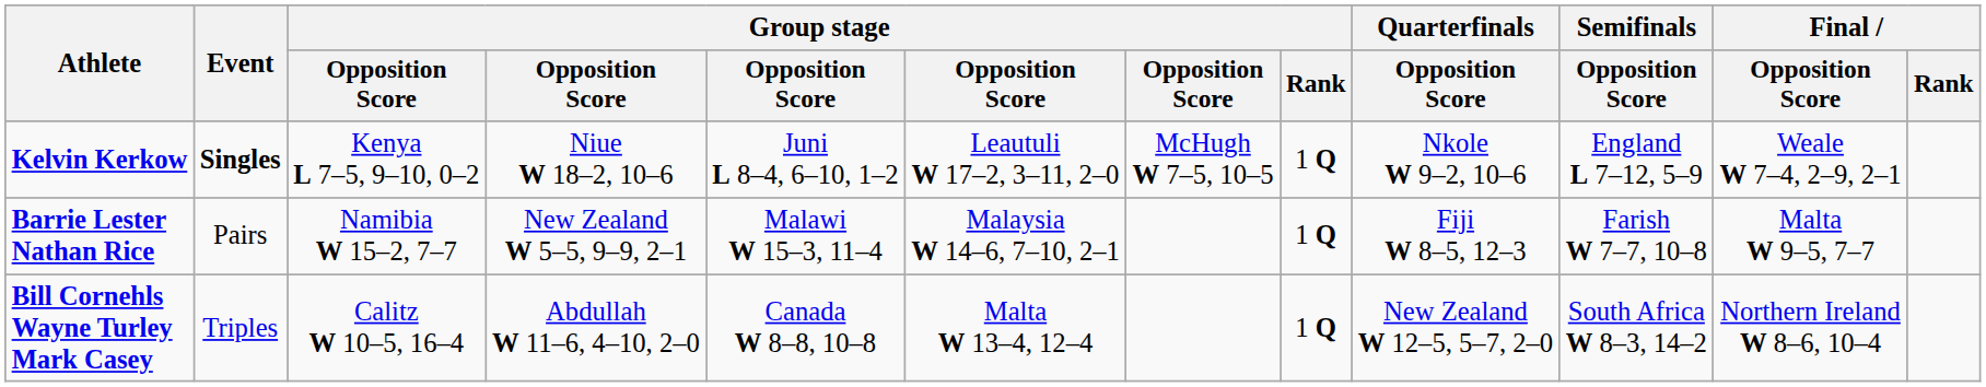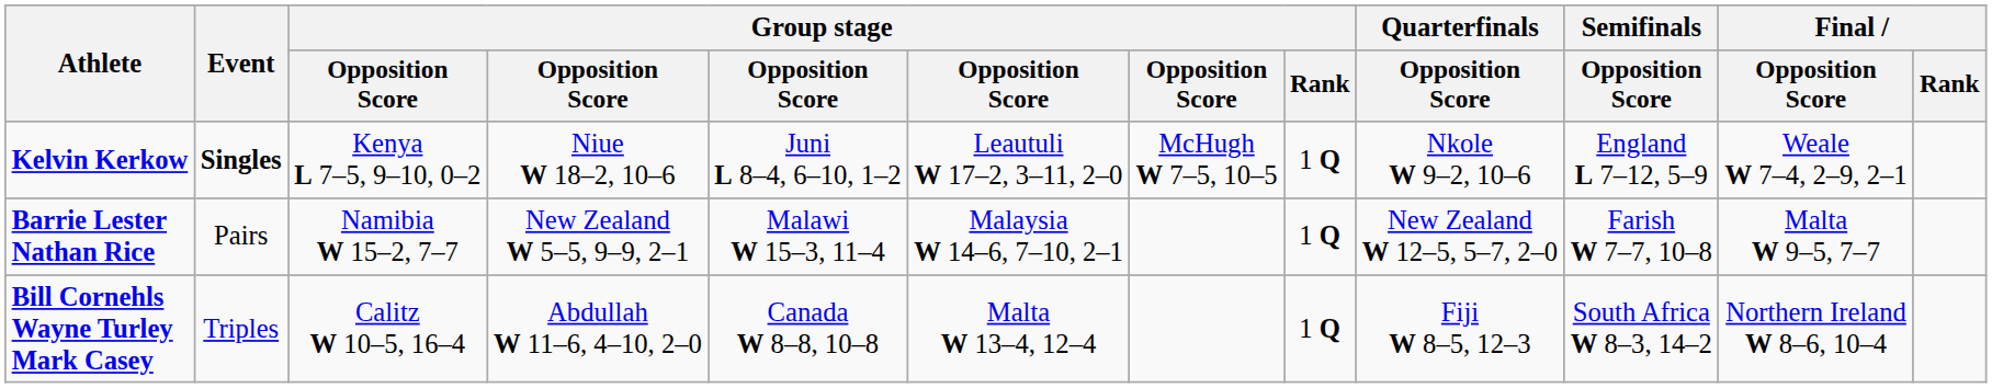 <table class=wikitable style="font-size:90%;text-align:center">
 <tr>
 <th rowspan="2">Athlete</th>
 <th rowspan="2">Event</th>
 <th colspan=6>Group stage</th>
 <th>Quarterfinals</th>
 <th>Semifinals</th>
 <th colspan=2>Final / </th>
 </tr>
 <tr style="font-size:95%">
 <th>Opposition<br>Score</th>
 <th>Opposition<br>Score</th>
 <th>Opposition<br>Score</th>
 <th>Opposition<br>Score</th>
 <th>Opposition<br>Score</th>
 <th>Rank</th>
 <th>Opposition<br>Score</th>
 <th>Opposition<br>Score</th>
 <th>Opposition<br>Score</th>
 <th>Rank</th>
 </tr>
 <tr>
 <td align=left><strong><a href='#'>Kelvin Kerkow</a></strong></td>
 <td><strong>Singles</strong></td>
 <td> <a href='#'>Kenya</a><br><strong>L</strong> 7–5, 9–10, 0–2</td>
 <td> <a href='#'>Niue</a><br><strong>W</strong> 18–2, 10–6</td>
 <td> <a href='#'>Juni</a> <br> <strong>L</strong> 8–4, 6–10, 1–2</td>
 <td> <a href='#'>Leautuli</a> <br> <strong>W</strong> 17–2, 3–11, 2–0</td>
 <td> <a href='#'>McHugh</a> <br> <strong>W</strong> 7–5, 10–5</td>
 <td>1 <strong>Q</strong></td>
 <td> <a href='#'>Nkole</a> <br> <strong>W</strong> 9–2, 10–6</td>
 <td> <a href='#'>England</a> <br> <strong>L</strong> 7–12, 5–9</td>
 <td> <a href='#'>Weale</a> <br> <strong>W</strong> 7–4, 2–9, 2–1</td>
 <td></td>
 </tr>
 <tr>
 <td align=left><strong><a href='#'>Barrie Lester</a><br><a href='#'>Nathan Rice</a></strong></td>
 <td>Pairs</td>
 <td> <a href='#'>Namibia</a><br><strong>W</strong> 15–2, 7–7</td>
 <td> <a href='#'>New Zealand</a><br><strong>W</strong> 5–5, 9–9, 2–1</td>
 <td> <a href='#'>Malawi</a><br><strong>W</strong> 15–3, 11–4</td>
 <td> <a href='#'>Malaysia</a><br> <strong>W</strong> 14–6, 7–10, 2–1</td>
 <td></td>
 <td>1 <strong>Q</strong></td>
-<td> <a href='#'>Fiji</a><br><strong>W</strong> 8–5, 12–3</td>
+<td> <a href='#'>New Zealand</a><br><strong>W</strong> 12–5, 5–7, 2–0</td>
 <td> <a href='#'>Farish</a> <br> <strong>W</strong> 7–7, 10–8</td>
 <td> <a href='#'>Malta</a><br> <strong>W</strong> 9–5, 7–7</td>
 <td></td>
 </tr>
 <tr>
 <td align=left><strong><a href='#'>Bill Cornehls</a><br><a href='#'>Wayne Turley</a><br><a href='#'>Mark Casey</a></strong></td>
 <td><a href='#'>Triples</a></td>
 <td> <a href='#'>Calitz</a> <br> <strong>W</strong> 10–5, 16–4</td>
 <td> <a href='#'>Abdullah</a> <br> <strong>W</strong> 11–6, 4–10, 2–0</td>
 <td> <a href='#'>Canada</a><br><strong>W</strong> 8–8, 10–8</td>
 <td> <a href='#'>Malta</a><br><strong>W</strong> 13–4, 12–4</td>
 <td></td>
 <td>1 <strong>Q</strong></td>
-<td> <a href='#'>New Zealand</a><br><strong>W</strong> 12–5, 5–7, 2–0</td>
+<td> <a href='#'>Fiji</a><br><strong>W</strong> 8–5, 12–3</td>
 <td> <a href='#'>South Africa</a><br><strong>W</strong> 8–3, 14–2</td>
 <td> <a href='#'>Northern Ireland</a><br><strong>W</strong> 8–6, 10–4</td>
 <td></td>
 </tr>
 </table>
